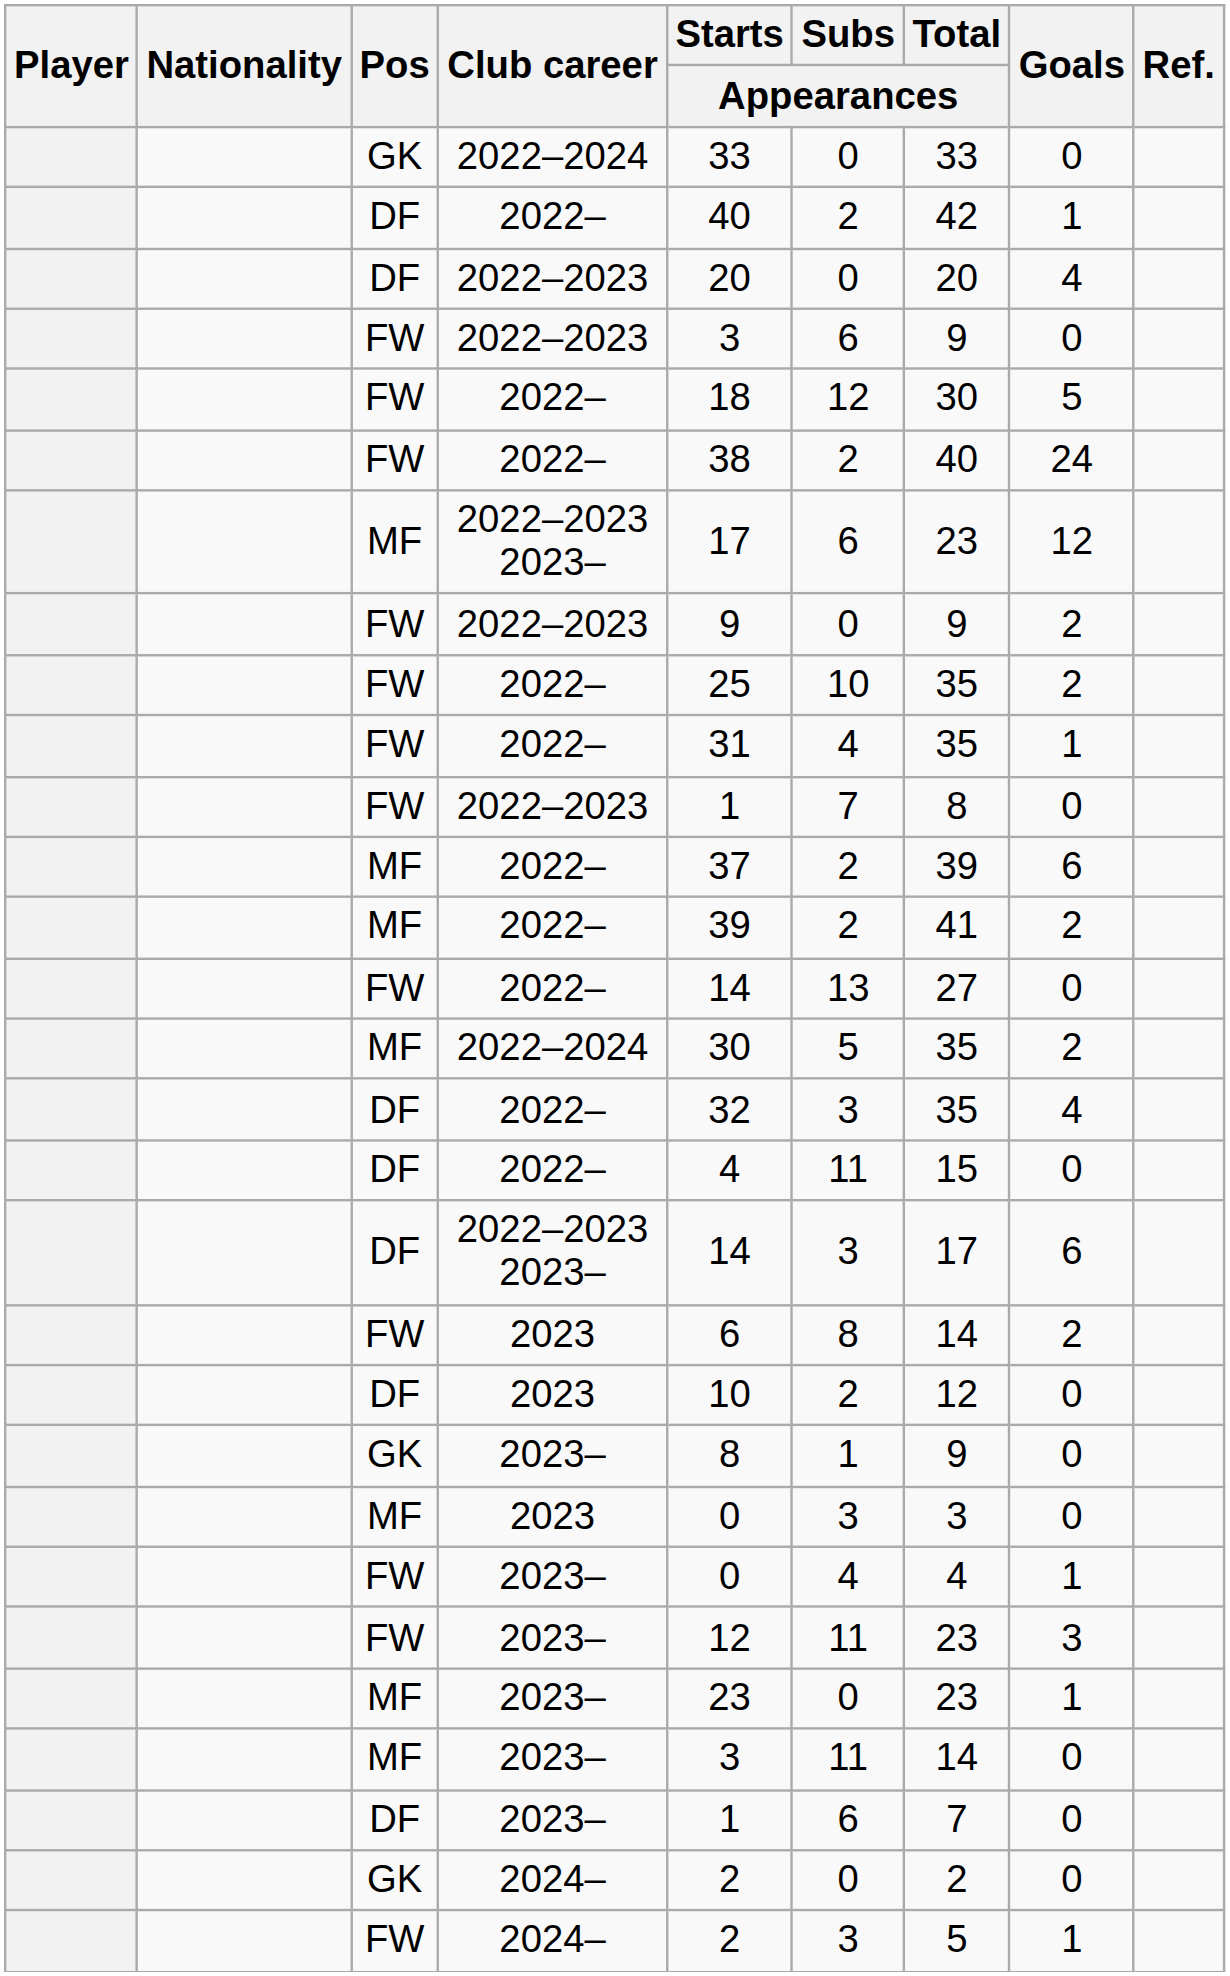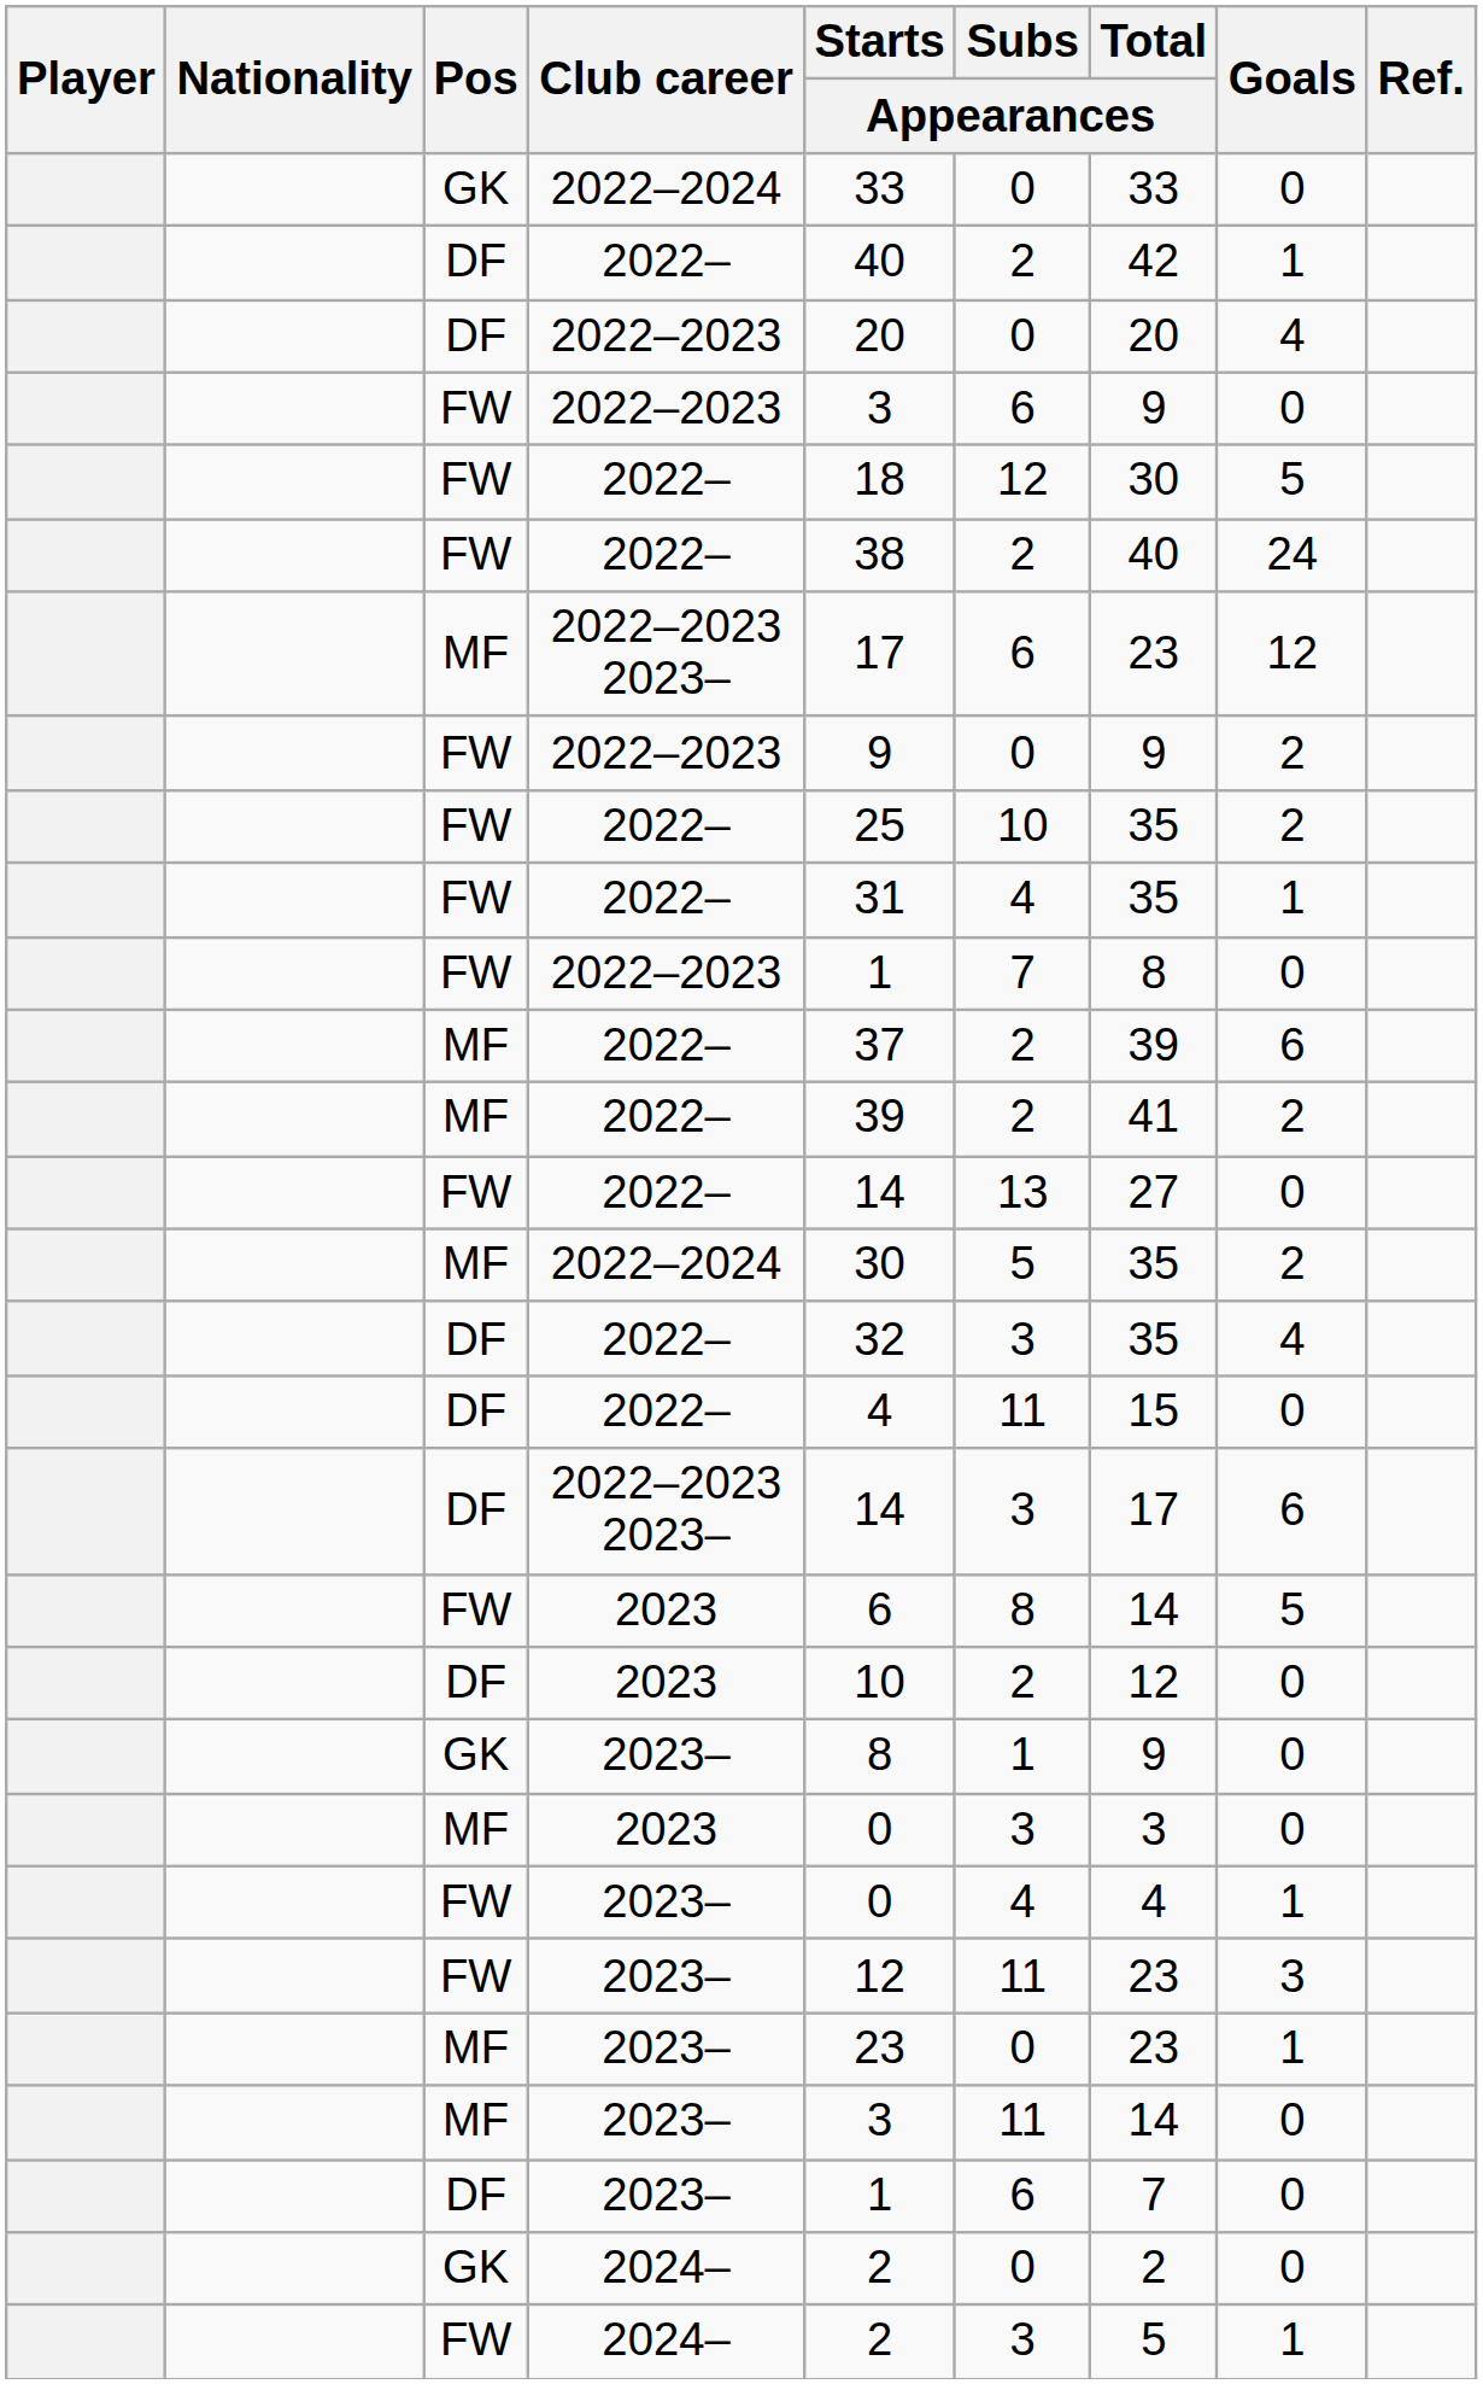 <table class="wikitable sortable plainrowheaders" style="text-align:center;">
 <tr>
 <th scope=col rowspan="2">Player</th>
 <th scope=col rowspan="2">Nationality</th>
 <th scope=col rowspan="2">Pos</th>
 <th scope=col rowspan="2">Club career</th>
 <th scope=col>Starts</th>
 <th scope=col>Subs</th>
 <th scope=col>Total</th>
 <th rowspan="2" scope=col>Goals</th>
 <th rowspan="2" scope=col class=unsortable>Ref.</th>
 </tr>
 <tr class=unsortable>
 <th scope=col colspan="3">Appearances</th>
 </tr>
 <tr>
 <th scope=row></th>
 <td align="left"></td>
 <td>GK</td>
 <td>2022–2024</td>
 <td>33</td>
 <td>0</td>
 <td>33</td>
 <td>0</td>
 <td></td>
 </tr>
 <tr>
 <th scope=row><strong></strong></th>
 <td align="left"></td>
 <td>DF</td>
 <td>2022–</td>
 <td>40</td>
 <td>2</td>
 <td>42</td>
 <td>1</td>
 <td></td>
 </tr>
 <tr>
 <th scope=row></th>
 <td align="left"></td>
 <td>DF</td>
 <td>2022–2023</td>
 <td>20</td>
 <td>0</td>
 <td>20</td>
 <td>4</td>
 <td></td>
 </tr>
 <tr>
 <th scope=row></th>
 <td align="left"></td>
 <td>FW</td>
 <td>2022–2023</td>
 <td>3</td>
 <td>6</td>
 <td>9</td>
 <td>0</td>
 <td></td>
 </tr>
 <tr>
 <th scope=row><strong></strong></th>
 <td align="left"></td>
 <td>FW</td>
 <td>2022–</td>
 <td>18</td>
 <td>12</td>
 <td>30</td>
 <td>5</td>
 <td></td>
 </tr>
 <tr>
 <th scope=row><strong></strong></th>
 <td align="left"></td>
 <td>FW</td>
 <td>2022–</td>
 <td>38</td>
 <td>2</td>
 <td>40</td>
 <td>24</td>
 <td></td>
 </tr>
 <tr>
 <th scope=row><strong></strong></th>
 <td align="left"></td>
 <td>MF</td>
 <td>2022–2023<br>2023–</td>
 <td>17</td>
 <td>6</td>
 <td>23</td>
 <td>12</td>
 <td></td>
 </tr>
 <tr>
 <th scope=row></th>
 <td align="left"></td>
 <td>FW</td>
 <td>2022–2023</td>
 <td>9</td>
 <td>0</td>
 <td>9</td>
 <td>2</td>
 <td></td>
 </tr>
 <tr>
 <th scope=row><strong></strong></th>
 <td align="left"></td>
 <td>FW</td>
 <td>2022–</td>
 <td>25</td>
 <td>10</td>
 <td>35</td>
 <td>2</td>
 <td></td>
 </tr>
 <tr>
 <th scope=row><strong></strong></th>
 <td align="left"></td>
 <td>FW</td>
 <td>2022–</td>
 <td>31</td>
 <td>4</td>
 <td>35</td>
 <td>1</td>
 <td></td>
 </tr>
 <tr>
 <th scope=row></th>
 <td align="left"></td>
 <td>FW</td>
 <td>2022–2023</td>
 <td>1</td>
 <td>7</td>
 <td>8</td>
 <td>0</td>
 <td></td>
 </tr>
 <tr>
 <th scope=row><strong></strong></th>
 <td align="left"></td>
 <td>MF</td>
 <td>2022–</td>
 <td>37</td>
 <td>2</td>
 <td>39</td>
 <td>6</td>
 <td></td>
 </tr>
 <tr>
 <th scope=row><strong></strong></th>
 <td align="left"></td>
 <td>MF</td>
 <td>2022–</td>
 <td>39</td>
 <td>2</td>
 <td>41</td>
 <td>2</td>
 <td></td>
 </tr>
 <tr>
 <th scope=row><strong></strong></th>
 <td align="left"></td>
 <td>FW</td>
 <td>2022–</td>
 <td>14</td>
 <td>13</td>
 <td>27</td>
 <td>0</td>
 <td></td>
 </tr>
 <tr>
 <th scope=row></th>
 <td align="left"></td>
 <td>MF</td>
 <td>2022–2024</td>
 <td>30</td>
 <td>5</td>
 <td>35</td>
 <td>2</td>
 <td></td>
 </tr>
 <tr>
 <th scope=row><strong></strong></th>
 <td align="left"></td>
 <td>DF</td>
 <td>2022–</td>
 <td>32</td>
 <td>3</td>
 <td>35</td>
 <td>4</td>
 <td></td>
 </tr>
 <tr>
 <th scope=row><strong></strong></th>
 <td align="left"></td>
 <td>DF</td>
 <td>2022–</td>
 <td>4</td>
 <td>11</td>
 <td>15</td>
 <td>0</td>
 <td></td>
 </tr>
 <tr yftuo>
 <th scope=row><strong></strong></th>
 <td align="left"></td>
 <td>DF</td>
 <td>2022–2023<br>2023–</td>
 <td>14</td>
 <td>3</td>
 <td>17</td>
 <td>6</td>
 <td></td>
 </tr>
 <tr>
 <th scope=row></th>
 <td align="left"></td>
 <td>FW</td>
 <td>2023</td>
 <td>6</td>
 <td>8</td>
 <td>14</td>
-<td>2</td>
+<td>5</td>
 <td></td>
 </tr>
 <tr>
 <th scope=row></th>
 <td align="left"></td>
 <td>DF</td>
 <td>2023</td>
 <td>10</td>
 <td>2</td>
 <td>12</td>
 <td>0</td>
 <td></td>
 </tr>
 <tr>
 <th scope=row></th>
 <td align="left"></td>
 <td>GK</td>
 <td>2023–</td>
 <td>8</td>
 <td>1</td>
 <td>9</td>
 <td>0</td>
 <td></td>
 </tr>
 <tr>
 <th scope=row></th>
 <td align="left"></td>
 <td>MF</td>
 <td>2023</td>
 <td>0</td>
 <td>3</td>
 <td>3</td>
 <td>0</td>
 <td></td>
 </tr>
 <tr>
 <th scope=row><strong></strong></th>
 <td align="left"></td>
 <td>FW</td>
 <td>2023–</td>
 <td>0</td>
 <td>4</td>
 <td>4</td>
 <td>1</td>
 <td></td>
 </tr>
 <tr>
 <th scope=row><strong></strong></th>
 <td align="left"></td>
 <td>FW</td>
 <td>2023–</td>
 <td>12</td>
 <td>11</td>
 <td>23</td>
 <td>3</td>
 <td></td>
 </tr>
 <tr>
 <th scope=row><strong></strong></th>
 <td align="left"></td>
 <td>MF</td>
 <td>2023–</td>
 <td>23</td>
 <td>0</td>
 <td>23</td>
 <td>1</td>
 <td></td>
 </tr>
 <tr>
 <th scope=row><strong></strong></th>
 <td align="left"></td>
 <td>MF</td>
 <td>2023–</td>
 <td>3</td>
 <td>11</td>
 <td>14</td>
 <td>0</td>
 <td></td>
 </tr>
 <tr>
 <th scope=row><strong></strong></th>
 <td align="left"></td>
 <td>DF</td>
 <td>2023–</td>
 <td>1</td>
 <td>6</td>
 <td>7</td>
 <td>0</td>
 <td></td>
 </tr>
 <tr>
 <th scope=row><strong></strong></th>
 <td align="left"></td>
 <td>GK</td>
 <td>2024–</td>
 <td>2</td>
 <td>0</td>
 <td>2</td>
 <td>0</td>
 <td></td>
 </tr>
 <tr>
 <th scope=row><strong></strong></th>
 <td align="left"></td>
 <td>FW</td>
 <td>2024–</td>
 <td>2</td>
 <td>3</td>
 <td>5</td>
 <td>1</td>
 <td></td>
 </tr>
 </table>
